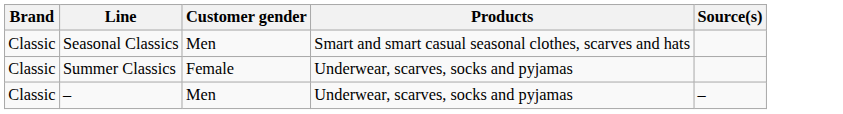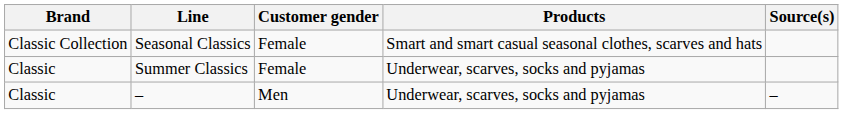 <table class="wikitable">
 <tr>
 <th>Brand</th>
 <th>Line</th>
 <th>Customer gender</th>
 <th>Products</th>
 <th>Source(s)</th>
 </tr>
 <tr>
-<td>Classic</td>
+<td>Classic Collection</td>
 <td>Seasonal Classics</td>
-<td>Men</td>
+<td>Female</td>
 <td>Smart and smart casual seasonal clothes, scarves and hats</td>
 <td></td>
 </tr>
 <tr>
 <td>Classic</td>
 <td>Summer Classics</td>
 <td>Female</td>
 <td>Underwear, scarves, socks and pyjamas</td>
 <td></td>
 </tr>
 <tr>
 <td>Classic</td>
 <td>–</td>
 <td>Men</td>
 <td>Underwear, scarves, socks and pyjamas</td>
 <td>–</td>
 </tr>
 </table>
